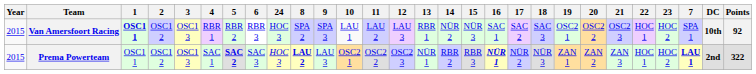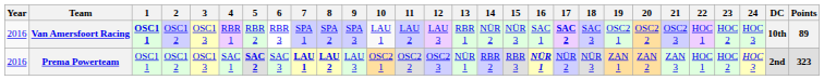 <table class="wikitable" style="text-align:center; font-size:85%">
 <tr>
 <th>Year</th>
 <th>Team</th>
 <th>1</th>
 <th>2</th>
 <th>3</th>
 <th>4</th>
 <th>5</th>
 <th>6</th>
-<th>24</th>
+<th>7</th>
 <th>8</th>
 <th>9</th>
 <th>10</th>
 <th>11</th>
 <th>12</th>
 <th>13</th>
 <th>14</th>
 <th>15</th>
 <th>16</th>
 <th>17</th>
 <th>18</th>
 <th>19</th>
 <th>20</th>
 <th>21</th>
 <th>22</th>
 <th>23</th>
-<th>7</th>
+<th>24</th>
 <th>DC</th>
 <th>Points</th>
 </tr>
 <tr>
-<td><a href='#'>2015</a></td>
+<td><a href='#'>2016</a></td>
 <th nowrap><a href='#'>Van Amersfoort Racing</a></th>
 <td style="background:#DFFFDF;"><strong><a href='#'>OSC1<br>1</a><br></strong></td>
 <td style="background:#CFCFFF;"><a href='#'>OSC1<br>2</a><br></td>
 <td style="background:#FFFFBF;"><a href='#'>OSC1<br>3</a><br></td>
 <td style="background:#EFCFFF;"><a href='#'>RBR<br>1</a><br></td>
 <td style="background:#DFFFDF;"><a href='#'>RBR<br>2</a><br></td>
 <td style="background:#FFFFFF;"><a href='#'>RBR<br>3</a><br></td>
-<td style="background:#DFFFDF;"><a href='#'>HOC<br>3</a><br></td>
+<td style="background:#CFCFFF;"><a href='#'>SPA<br>1</a><br></td>
 <td style="background:#CFCFFF;"><a href='#'>SPA<br>2</a><br></td>
 <td style="background:#CFCFFF;"><a href='#'>SPA<br>3</a><br></td>
 <td><a href='#'>LAU<br>1</a><br></td>
 <td style="background:#CFCFFF;"><a href='#'>LAU<br>2</a><br></td>
 <td style="background:#EFCFFF;"><a href='#'>LAU<br>3</a><br></td>
 <td style="background:#DFFFDF;"><a href='#'>RBR<br>1</a><br></td>
 <td style="background:#DFFFDF;"><a href='#'>NÜR<br>2</a><br></td>
 <td style="background:#DFFFDF;"><a href='#'>NÜR<br>3</a><br></td>
 <td style="background:#DFFFDF;"><a href='#'>SAC<br>1</a><br></td>
-<td style="background:#EFCFFF;"><a href='#'>SAC<br>2</a><br></td>
+<td style="background:#EFCFFF;"><strong><a href='#'>SAC<br>2</a><br></strong></td>
 <td style="background:#CFCFFF;"><a href='#'>SAC<br>3</a><br></td>
 <td style="background:#DFFFDF;"><a href='#'>OSC2<br>1</a><br></td>
 <td style="background:#FFDF9F;"><a href='#'>OSC2<br>2</a><br></td>
 <td style="background:#CFCFFF;"><a href='#'>OSC2<br>3</a><br></td>
 <td style="background:#EFCFFF;"><a href='#'>HOC<br>1</a><br></td>
 <td style="background:#DFFFDF;"><a href='#'>HOC<br>2</a><br></td>
-<td style="background:#CFCFFF;"><a href='#'>SPA<br>1</a><br></td>
+<td style="background:#DFFFDF;"><a href='#'>HOC<br>3</a><br></td>
 <th>10th</th>
-<th>92</th>
+<th>89</th>
 </tr>
 <tr>
-<td><a href='#'>2015</a></td>
+<td><a href='#'>2016</a></td>
 <th nowrap><a href='#'>Prema Powerteam</a></th>
 <td style="background:#DFFFDF;"><a href='#'>OSC1<br>1</a><br></td>
 <td style="background:#DFFFDF;"><a href='#'>OSC1<br>2</a><br></td>
 <td style="background:#FFFFBF;"><a href='#'>OSC1<br>3</a><br></td>
 <td style="background:#DFFFDF;"><a href='#'>SAC<br>1</a><br></td>
 <td style="background:#DFDFDF;"><strong><a href='#'>SAC<br>2</a></strong><br></td>
 <td style="background:#DFFFDF;"><a href='#'>SAC<br>3</a><br></td>
-<td style="background:#FFFFBF;"><em><a href='#'>HOC<br>3</a></em><br></td>
+<td style="background:#FFFFBF;"><strong><a href='#'>LAU<br>1</a></strong><br></td>
 <td style="background:#FFFFBF;"><strong><a href='#'>LAU<br>2</a></strong><br></td>
 <td style="background:#DFFFDF;"><a href='#'>LAU<br>3</a><br></td>
 <td style="background:#FFDF9F;"><a href='#'>OSC2<br>1</a><br></td>
 <td style="background:#DFDFDF;"><a href='#'>OSC2<br>2</a><br></td>
 <td style="background:#CFCFFF;"><a href='#'>OSC2<br>3</a><br></td>
 <td style="background:#DFFFDF;"><a href='#'>NÜR<br>1</a><br></td>
 <td style="background:#CFCFFF;"><a href='#'>RBR<br>2</a><br></td>
 <td style="background:#DFDFDF;"><a href='#'>RBR<br>3</a><br></td>
 <td style="background:#FFFFBF;"><strong><em><a href='#'>NÜR<br>1</a></em></strong><br></td>
 <td style="background:#CFCFFF;"><a href='#'>NÜR<br>2</a><br></td>
 <td style="background:#DFDFDF;"><a href='#'>NÜR<br>3</a><br></td>
 <td style="background:#FFDF9F;"><a href='#'>ZAN<br>1</a><br></td>
 <td style="background:#FFDF9F;"><a href='#'>ZAN<br>2</a><br></td>
 <td style="background:#DFFFDF;"><a href='#'>ZAN<br>3</a><br></td>
 <td style="background:#DFFFDF;"><a href='#'>HOC<br>1</a><br></td>
 <td style="background:#DFFFDF;"><a href='#'>HOC<br>2</a><br></td>
-<td style="background:#FFFFBF;"><strong><a href='#'>LAU<br>1</a></strong><br></td>
+<td style="background:#FFFFBF;"><em><a href='#'>HOC<br>3</a></em><br></td>
 <th style="background:#DFDFDF;">2nd</th>
-<th style="background:#DFDFDF;">322</th>
+<th style="background:#DFDFDF;">323</th>
 </tr>
 </table>
